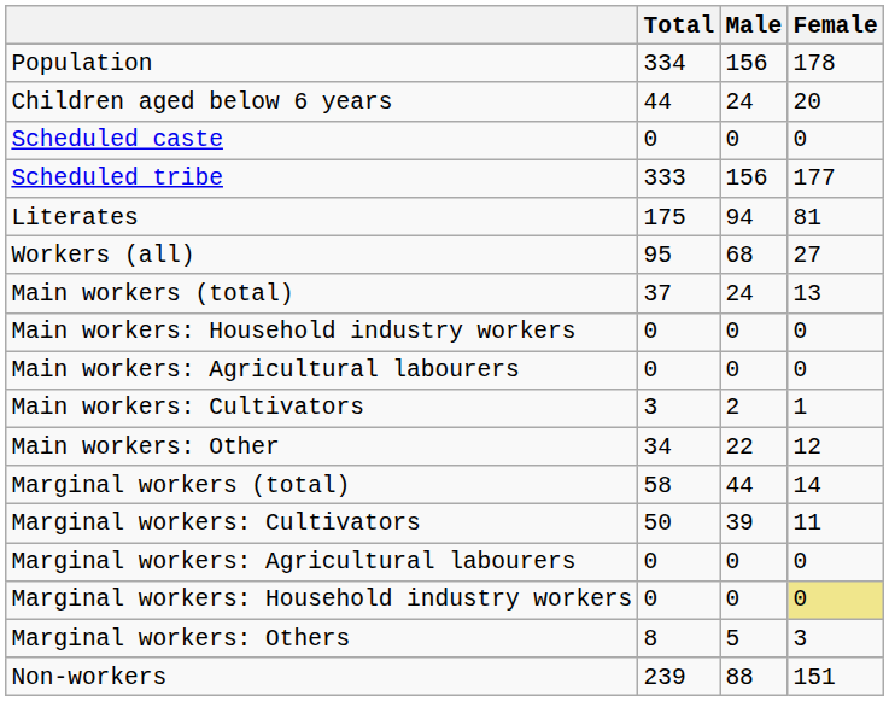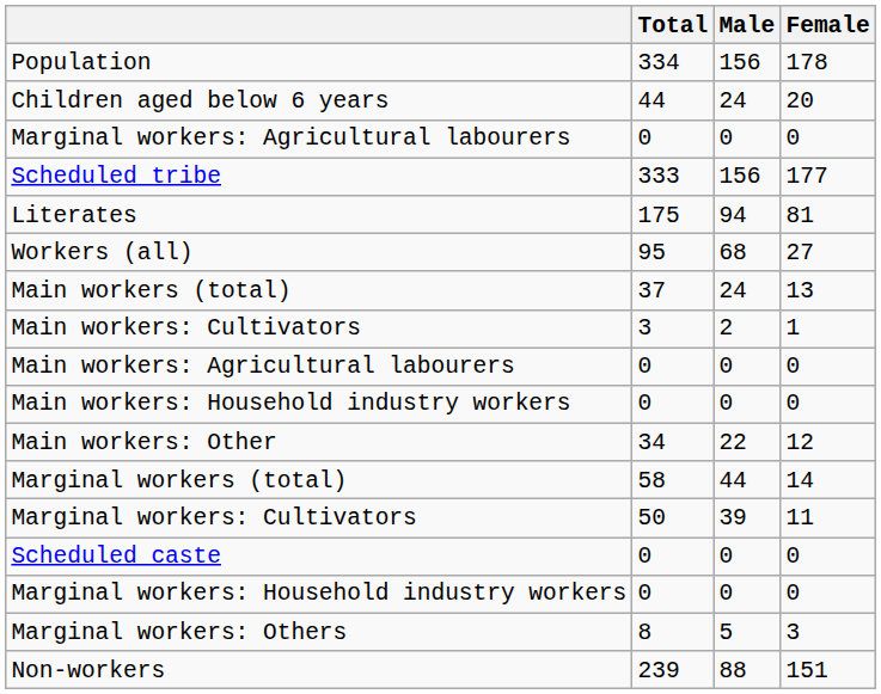 <table class="wikitable sortable">
 <tr>
 <th></th>
 <th>Total</th>
 <th>Male</th>
 <th>Female</th>
 </tr>
 <tr>
 <td>Population</td>
 <td>334</td>
 <td>156</td>
 <td>178</td>
 </tr>
 <tr>
 <td>Children aged below 6 years</td>
 <td>44</td>
 <td>24</td>
 <td>20</td>
 </tr>
 <tr>
-<td><a href='#'>Scheduled caste</a></td>
+<td>Marginal workers: Agricultural labourers</td>
 <td>0</td>
 <td>0</td>
 <td>0</td>
 </tr>
 <tr>
 <td><a href='#'>Scheduled tribe</a></td>
 <td>333</td>
 <td>156</td>
 <td>177</td>
 </tr>
 <tr>
 <td>Literates</td>
 <td>175</td>
 <td>94</td>
 <td>81</td>
 </tr>
 <tr>
 <td>Workers (all)</td>
 <td>95</td>
 <td>68</td>
 <td>27</td>
 </tr>
 <tr>
 <td>Main workers (total)</td>
 <td>37</td>
 <td>24</td>
 <td>13</td>
 </tr>
 <tr>
-<td>Main workers: Household industry workers</td>
-<td>0</td>
-<td>0</td>
-<td>0</td>
+<td>Main workers: Cultivators</td>
+<td>3</td>
+<td>2</td>
+<td>1</td>
 </tr>
 <tr>
 <td>Main workers: Agricultural labourers</td>
 <td>0</td>
 <td>0</td>
 <td>0</td>
 </tr>
 <tr>
-<td>Main workers: Cultivators</td>
-<td>3</td>
-<td>2</td>
-<td>1</td>
+<td>Main workers: Household industry workers</td>
+<td>0</td>
+<td>0</td>
+<td>0</td>
 </tr>
 <tr>
 <td>Main workers: Other</td>
 <td>34</td>
 <td>22</td>
 <td>12</td>
 </tr>
 <tr>
 <td>Marginal workers (total)</td>
 <td>58</td>
 <td>44</td>
 <td>14</td>
 </tr>
 <tr>
 <td>Marginal workers: Cultivators</td>
 <td>50</td>
 <td>39</td>
 <td>11</td>
 </tr>
 <tr>
-<td>Marginal workers: Agricultural labourers</td>
+<td><a href='#'>Scheduled caste</a></td>
 <td>0</td>
 <td>0</td>
 <td>0</td>
 </tr>
 <tr>
 <td>Marginal workers: Household industry workers</td>
 <td>0</td>
 <td>0</td>
-<td style="background: khaki;">0</td>
+<td>0</td>
 </tr>
 <tr>
 <td>Marginal workers: Others</td>
 <td>8</td>
 <td>5</td>
 <td>3</td>
 </tr>
 <tr>
 <td>Non-workers</td>
 <td>239</td>
 <td>88</td>
 <td>151</td>
 </tr>
 </table>
